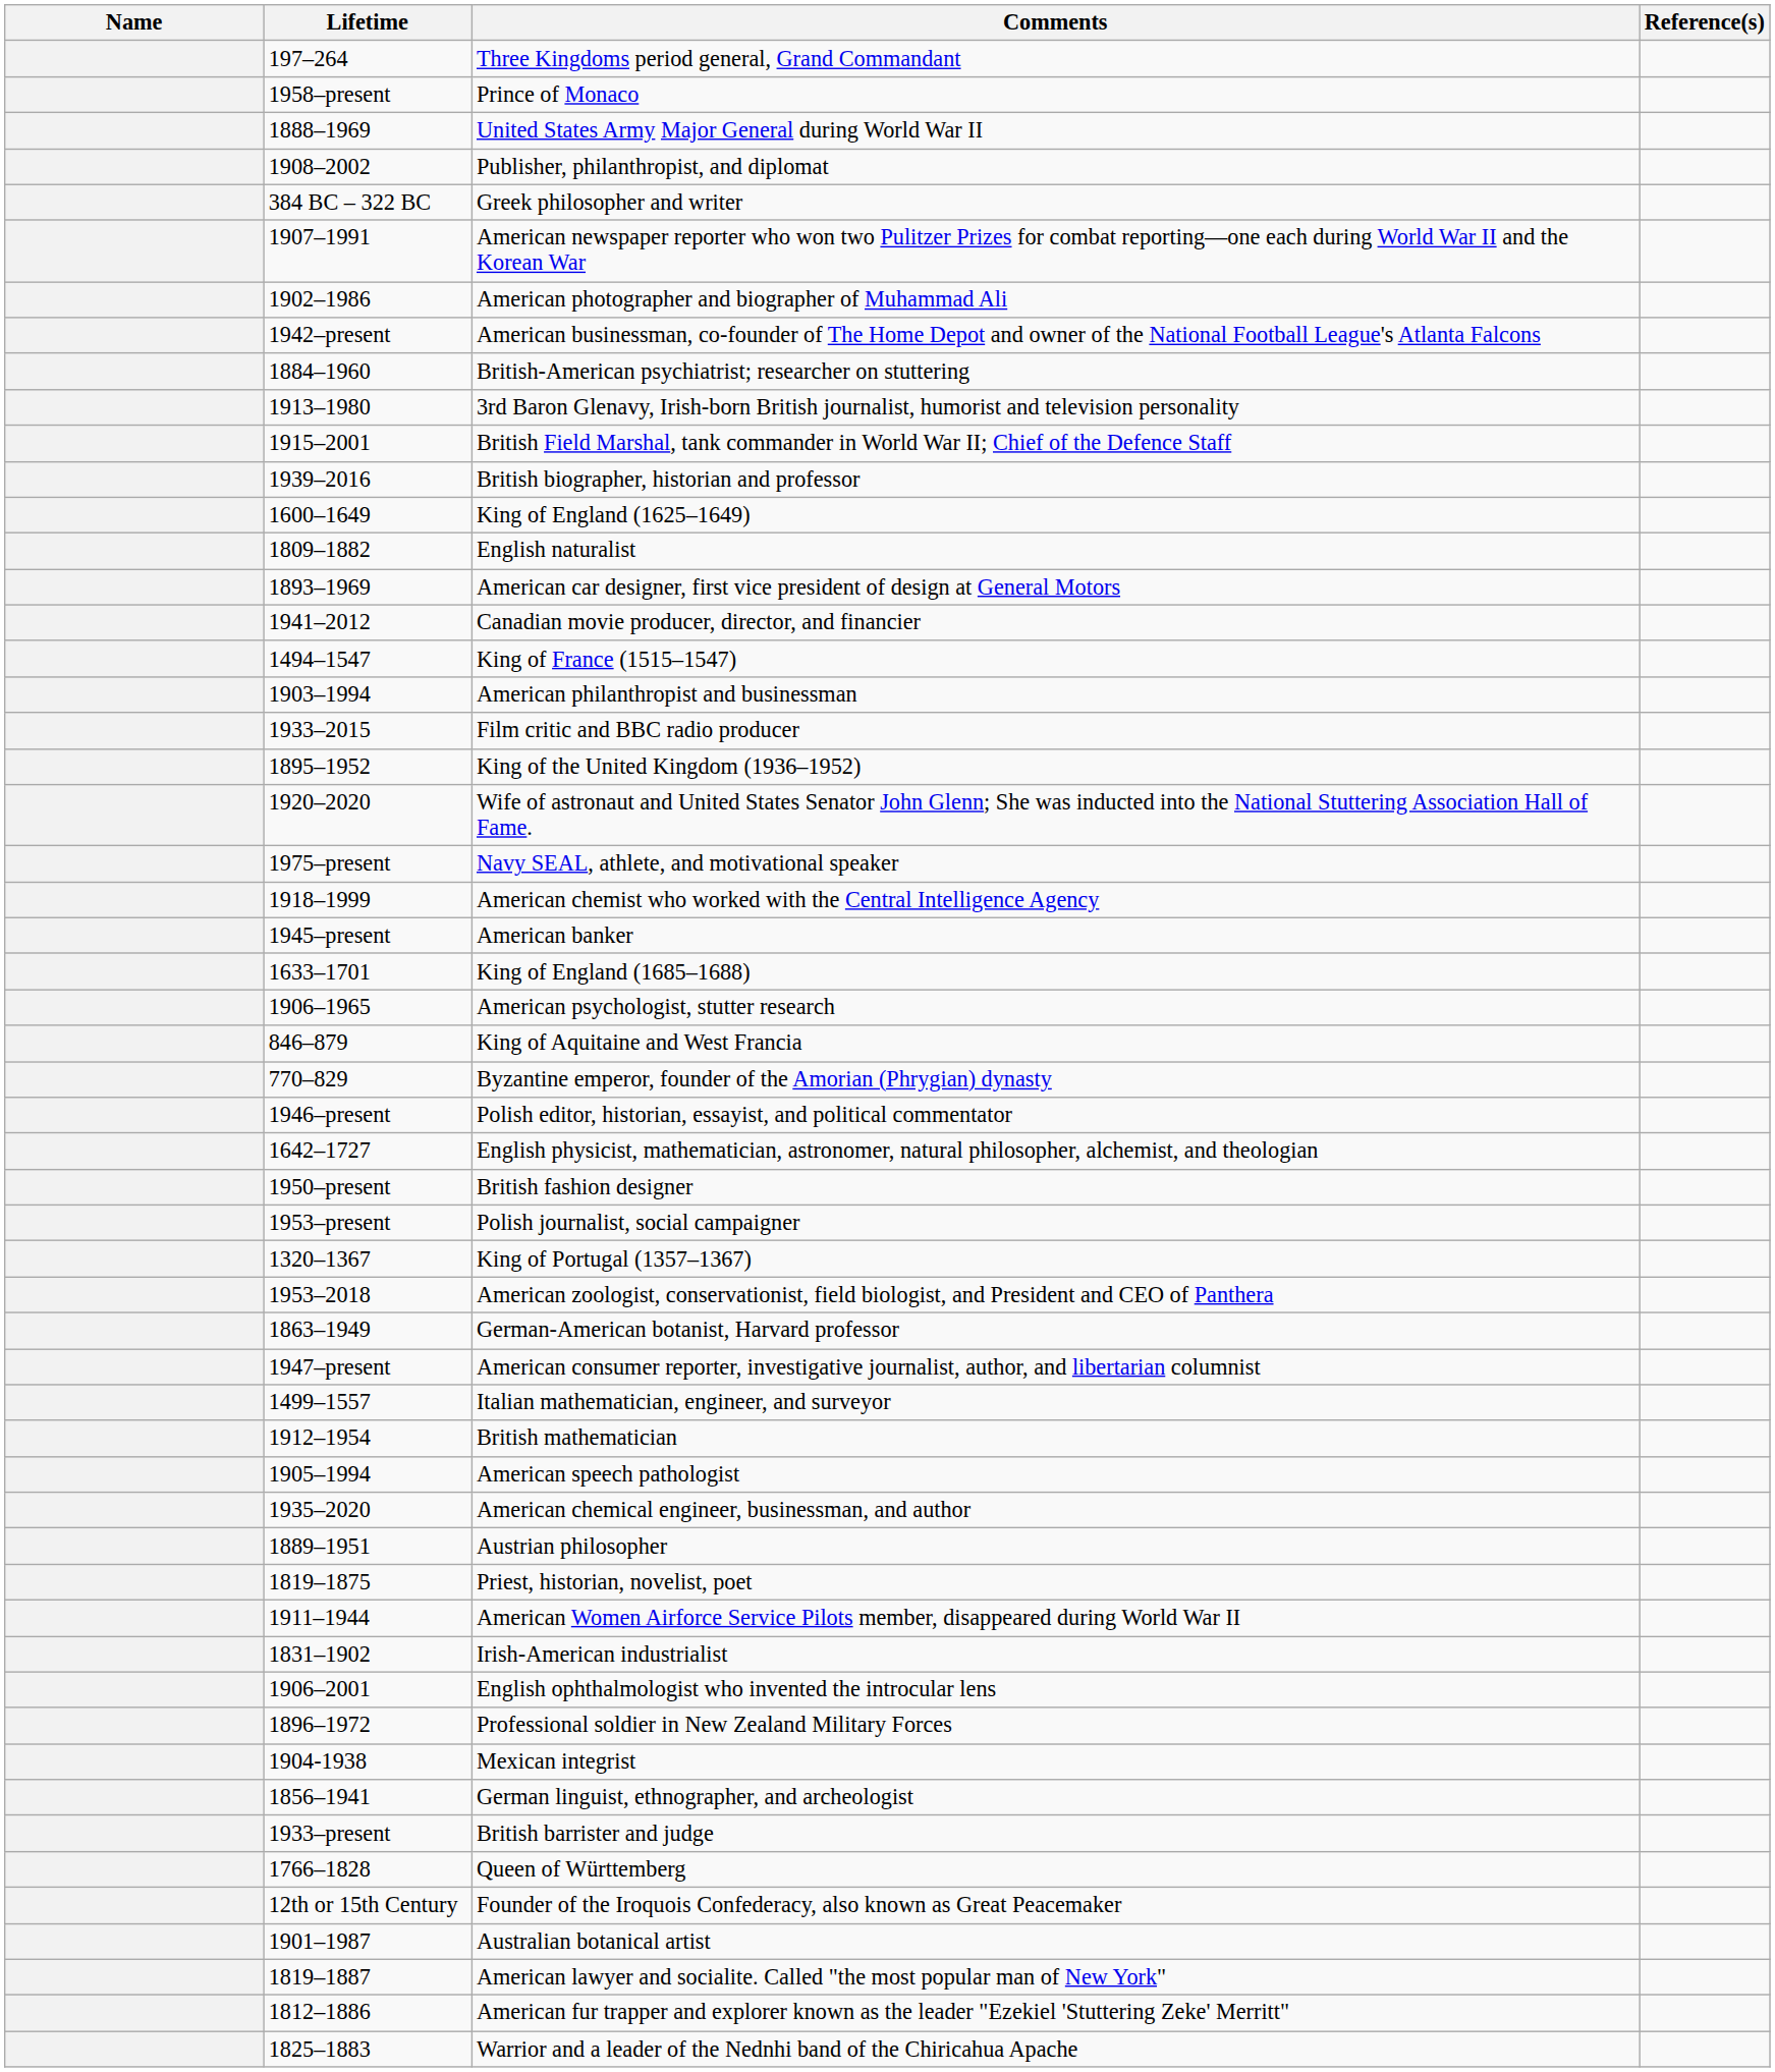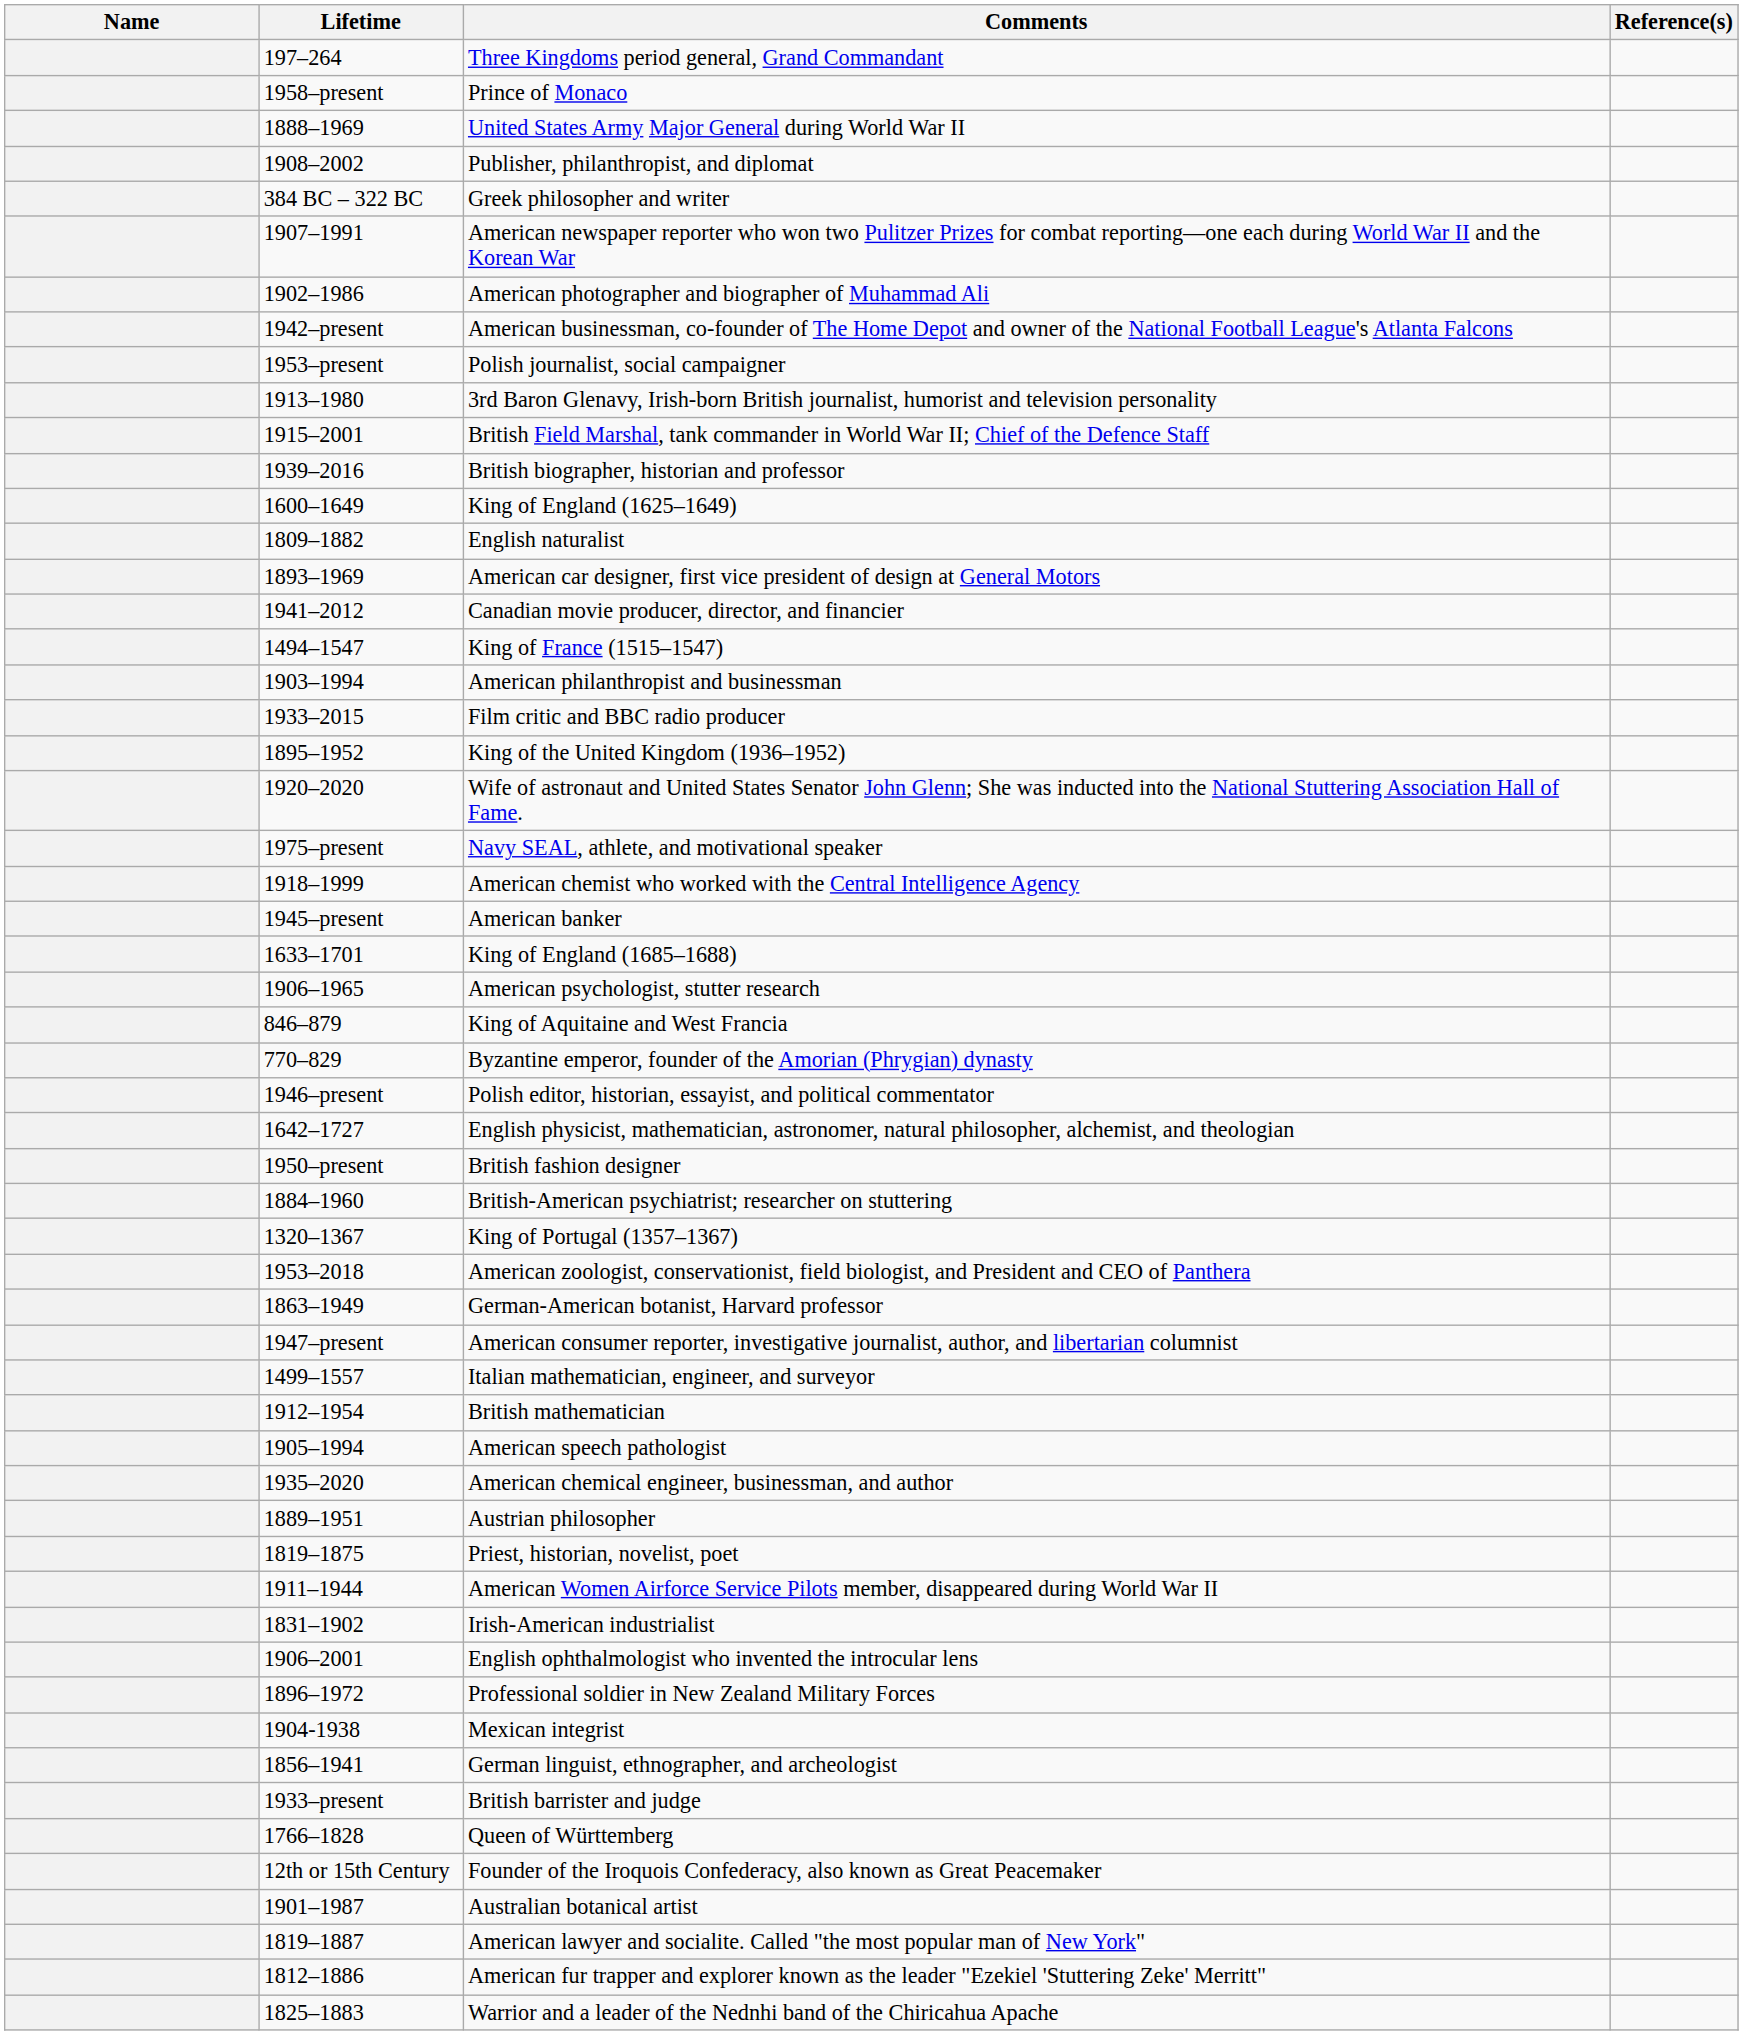 <table class="sortable wikitable plainrowheaders">
 <tr>
 <th width="15%" scope="col">Name</th>
 <th width="12%" scope="col">Lifetime</th>
 <th class="unsortable" width="68%" scope="col">Comments</th>
 <th class="unsortable" width="5%" scope="col">Reference(s)</th>
 </tr>
 <tr>
 <th scope="row"></th>
 <td>197–264</td>
 <td><a href='#'>Three Kingdoms</a> period general, <a href='#'>Grand Commandant</a></td>
 <td align="center"></td>
 </tr>
 <tr valign="top">
 <th scope="row"></th>
 <td>1958–present</td>
 <td>Prince of <a href='#'>Monaco</a></td>
 <td align="center"></td>
 </tr>
 <tr valign="top">
 <th scope="row"></th>
 <td>1888–1969</td>
 <td><a href='#'>United States Army</a> <a href='#'>Major General</a> during World War II</td>
 <td align="center"></td>
 </tr>
 <tr valign="top">
 <th scope="row"></th>
 <td>1908–2002</td>
 <td>Publisher, philanthropist, and diplomat</td>
 <td align="center"></td>
 </tr>
 <tr valign="top">
 <th scope="row"></th>
 <td>384 BC – 322 BC</td>
 <td>Greek philosopher and writer</td>
 <td align="center"></td>
 </tr>
 <tr valign="top">
 <th scope="row"></th>
 <td>1907–1991</td>
 <td>American newspaper reporter who won two <a href='#'>Pulitzer Prizes</a> for combat reporting—one each during <a href='#'>World War II</a> and the <a href='#'>Korean War</a></td>
 <td align="center"></td>
 </tr>
 <tr valign="top">
 <th scope="row"></th>
 <td>1902–1986</td>
 <td>American photographer and biographer of <a href='#'>Muhammad Ali</a></td>
 <td align="center"></td>
 </tr>
 <tr valign="top">
 <th scope="row"></th>
 <td>1942–present</td>
 <td>American businessman, co-founder of <a href='#'>The Home Depot</a> and owner of the <a href='#'>National Football League</a>'s <a href='#'>Atlanta Falcons</a></td>
 <td align="center"></td>
 </tr>
 <tr valign="top">
 <th scope="row"></th>
-<td>1884–1960</td>
-<td>British-American psychiatrist; researcher on stuttering</td>
+<td>1953–present</td>
+<td>Polish journalist, social campaigner</td>
 <td align="center"></td>
 </tr>
 <tr valign="top">
 <th scope="row"></th>
 <td>1913–1980</td>
 <td>3rd Baron Glenavy, Irish-born British journalist, humorist and television personality</td>
 <td align="center"></td>
 </tr>
 <tr valign="top">
 <th scope="row"></th>
 <td>1915–2001</td>
 <td>British <a href='#'>Field Marshal</a>, tank commander in World War II; <a href='#'>Chief of the Defence Staff</a></td>
 <td align="center"></td>
 </tr>
 <tr valign="top">
 <th scope="row"></th>
 <td>1939–2016</td>
 <td>British biographer, historian and professor</td>
 <td align="center"></td>
 </tr>
 <tr valign="top">
 <th scope="row"></th>
 <td>1600–1649</td>
 <td>King of England (1625–1649)</td>
 <td align="center"></td>
 </tr>
 <tr valign="top">
 <th scope="row"></th>
 <td>1809–1882</td>
 <td>English naturalist</td>
 <td align="center"></td>
 </tr>
 <tr valign="top">
 <th scope="row"></th>
 <td>1893–1969</td>
 <td>American car designer, first vice president of design at <a href='#'>General Motors</a></td>
 <td align="center"></td>
 </tr>
 <tr valign="top">
 <th scope="row"></th>
 <td>1941–2012</td>
 <td>Canadian movie producer, director, and financier</td>
 <td align="center"></td>
 </tr>
 <tr valign="top">
 <th scope="row"></th>
 <td>1494–1547</td>
 <td>King of <a href='#'>France</a> (1515–1547)</td>
 <td align="center"></td>
 </tr>
 <tr valign="top">
 <th scope="row"></th>
 <td>1903–1994</td>
 <td>American philanthropist and businessman</td>
 <td align="center"></td>
 </tr>
 <tr valign="top">
 <th scope="row"></th>
 <td>1933–2015</td>
 <td>Film critic and BBC radio producer</td>
 <td align="center"></td>
 </tr>
 <tr valign="top">
 <th scope="row"></th>
 <td>1895–1952</td>
 <td>King of the United Kingdom (1936–1952)</td>
 <td align="center"></td>
 </tr>
 <tr valign="top">
 <th scope="row"></th>
 <td>1920–2020</td>
 <td>Wife of astronaut and United States Senator <a href='#'>John Glenn</a>; She was inducted into the <a href='#'>National Stuttering Association Hall of Fame</a>.</td>
 <td align="center"></td>
 </tr>
 <tr valign="top">
 <th scope="row"></th>
 <td>1975–present</td>
 <td><a href='#'>Navy SEAL</a>, athlete, and motivational speaker</td>
 <td align="center"></td>
 </tr>
 <tr valign="top">
 <th scope="row"></th>
 <td>1918–1999</td>
 <td>American chemist who worked with the <a href='#'>Central Intelligence Agency</a></td>
 <td align="center"></td>
 </tr>
 <tr valign="top">
 <th scope="row"></th>
 <td>1945–present</td>
 <td>American banker</td>
 <td align="center"></td>
 </tr>
 <tr valign="top">
 <th scope="row"></th>
 <td>1633–1701</td>
 <td>King of England (1685–1688)</td>
 <td align="center"></td>
 </tr>
 <tr valign="top">
 <th scope="row"></th>
 <td>1906–1965</td>
 <td>American psychologist, stutter research</td>
 <td align="center"></td>
 </tr>
 <tr valign="top">
 <th scope="row"></th>
 <td>846–879</td>
 <td>King of Aquitaine and West Francia</td>
 <td align="center"></td>
 </tr>
 <tr valign="top">
 <th scope="row"></th>
 <td>770–829</td>
 <td>Byzantine emperor, founder of the <a href='#'>Amorian (Phrygian) dynasty</a></td>
 <td align="center"></td>
 </tr>
 <tr valign="top">
 <th scope="row"></th>
 <td>1946–present</td>
 <td>Polish editor, historian, essayist, and political commentator</td>
 <td align="center"></td>
 </tr>
 <tr valign="top">
 <th scope="row"></th>
 <td>1642–1727</td>
 <td>English physicist, mathematician, astronomer, natural philosopher, alchemist, and theologian</td>
 <td align="center"></td>
 </tr>
 <tr valign="top">
 <th scope="row"></th>
 <td>1950–present</td>
 <td>British fashion designer</td>
 <td align="center"></td>
 </tr>
 <tr valign="top">
 <th scope="row"></th>
-<td>1953–present</td>
-<td>Polish journalist, social campaigner</td>
+<td>1884–1960</td>
+<td>British-American psychiatrist; researcher on stuttering</td>
 <td align="center"></td>
 </tr>
 <tr valign="top">
 <th scope="row"></th>
 <td>1320–1367</td>
 <td>King of Portugal (1357–1367)</td>
 <td align="center"></td>
 </tr>
 <tr valign="top">
 <th scope="row"></th>
 <td>1953–2018</td>
 <td>American zoologist, conservationist, field biologist, and President and CEO of <a href='#'>Panthera</a></td>
 <td align="center"></td>
 </tr>
 <tr valign="top">
 <th scope="row"></th>
 <td>1863–1949</td>
 <td>German-American botanist, Harvard professor</td>
 <td align="center"></td>
 </tr>
 <tr valign="top">
 <th scope="row"></th>
 <td>1947–present</td>
 <td>American consumer reporter, investigative journalist, author, and <a href='#'>libertarian</a> columnist</td>
 <td align="center"></td>
 </tr>
 <tr valign="top">
 <th scope="row"></th>
 <td>1499–1557</td>
 <td>Italian mathematician, engineer, and surveyor</td>
 <td align="center"></td>
 </tr>
 <tr valign="top">
 <th scope="row"></th>
 <td>1912–1954</td>
 <td>British mathematician</td>
 <td align="center"></td>
 </tr>
 <tr valign="top">
 <th scope="row"></th>
 <td>1905–1994</td>
 <td>American speech pathologist</td>
 <td align="center"></td>
 </tr>
 <tr valign="top">
 <th scope="row"></th>
 <td>1935–2020</td>
 <td>American chemical engineer, businessman, and author</td>
 <td align="center"></td>
 </tr>
 <tr valign="top">
 <th scope="row"></th>
 <td>1889–1951</td>
 <td>Austrian philosopher</td>
 <td align="center"></td>
 </tr>
 <tr valign="top">
 <th scope="row"></th>
 <td>1819–1875</td>
 <td>Priest, historian, novelist, poet</td>
 <td align="center"></td>
 </tr>
 <tr valign="top">
 <th scope="row"></th>
 <td>1911–1944</td>
 <td>American <a href='#'>Women Airforce Service Pilots</a> member, disappeared during World War II</td>
 <td align="center"></td>
 </tr>
 <tr valign="top">
 <th scope="row"></th>
 <td>1831–1902</td>
 <td>Irish-American industrialist</td>
 <td align="center"></td>
 </tr>
 <tr valign="top">
 <th scope="row"></th>
 <td>1906–2001</td>
 <td>English ophthalmologist who invented the introcular lens</td>
 <td align="center"></td>
 </tr>
 <tr valign="top">
 <th scope="row"></th>
 <td>1896–1972</td>
 <td>Professional soldier in New Zealand Military Forces</td>
 <td align="center"></td>
 </tr>
 <tr valign="top">
 <th scope="row"></th>
 <td>1904-1938</td>
 <td>Mexican integrist</td>
 <td align="center"></td>
 </tr>
 <tr valign="top">
 <th scope="row"></th>
 <td>1856–1941</td>
 <td>German linguist, ethnographer, and archeologist</td>
 <td align="center"></td>
 </tr>
 <tr valign="top">
 <th scope="row"></th>
 <td>1933–present</td>
 <td>British barrister and judge</td>
 <td align="center"></td>
 </tr>
 <tr valign="top">
 <th scope="row"></th>
 <td>1766–1828</td>
 <td>Queen of Württemberg </td>
 <td align="center"></td>
 </tr>
 <tr valign="top">
 <th scope="row"></th>
 <td>12th or 15th Century</td>
 <td>Founder of the Iroquois Confederacy, also known as Great Peacemaker</td>
 <td align="center"></td>
 </tr>
 <tr valign="top">
 <th scope="row"></th>
 <td>1901–1987</td>
 <td>Australian botanical artist</td>
 <td align="center"></td>
 </tr>
 <tr valign="top">
 <th scope="row"></th>
 <td>1819–1887</td>
 <td>American lawyer and socialite. Called "the most popular man of <a href='#'>New York</a>"</td>
 <td align="center"></td>
 </tr>
 <tr valign="top">
 <th scope="row"></th>
 <td>1812–1886</td>
 <td>American fur trapper and explorer known as the leader "Ezekiel 'Stuttering Zeke' Merritt"</td>
 <td align="center"></td>
 </tr>
 <tr valign="top">
 <th scope="row"></th>
 <td>1825–1883</td>
 <td>Warrior and a leader of the Nednhi band of the Chiricahua Apache</td>
 <td align="center"></td>
 </tr>
 </table>
